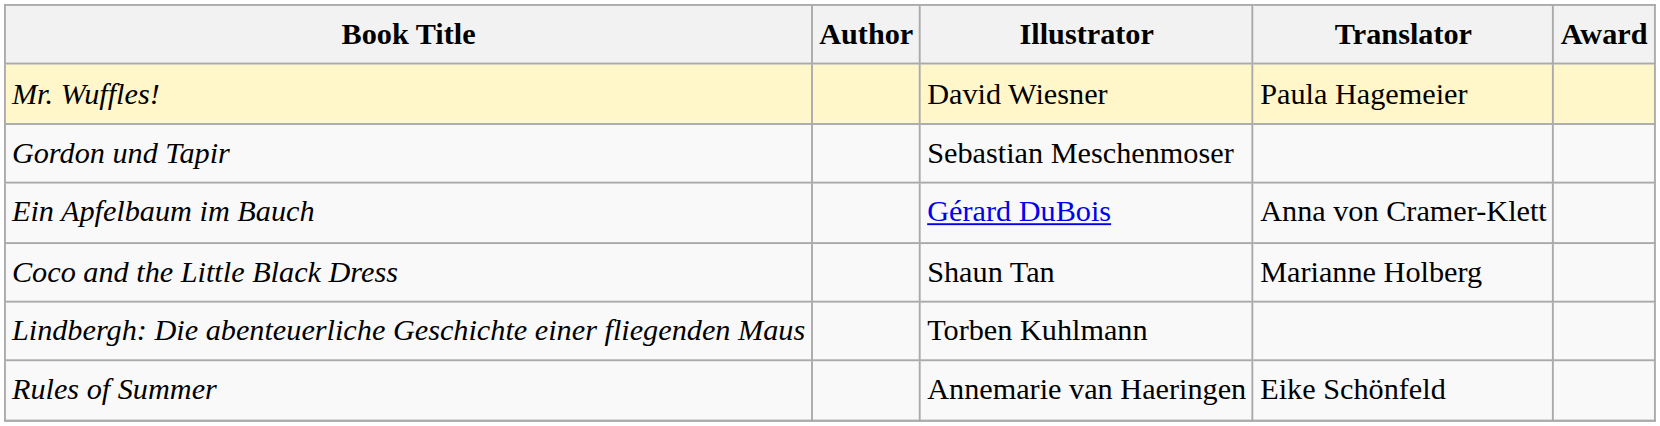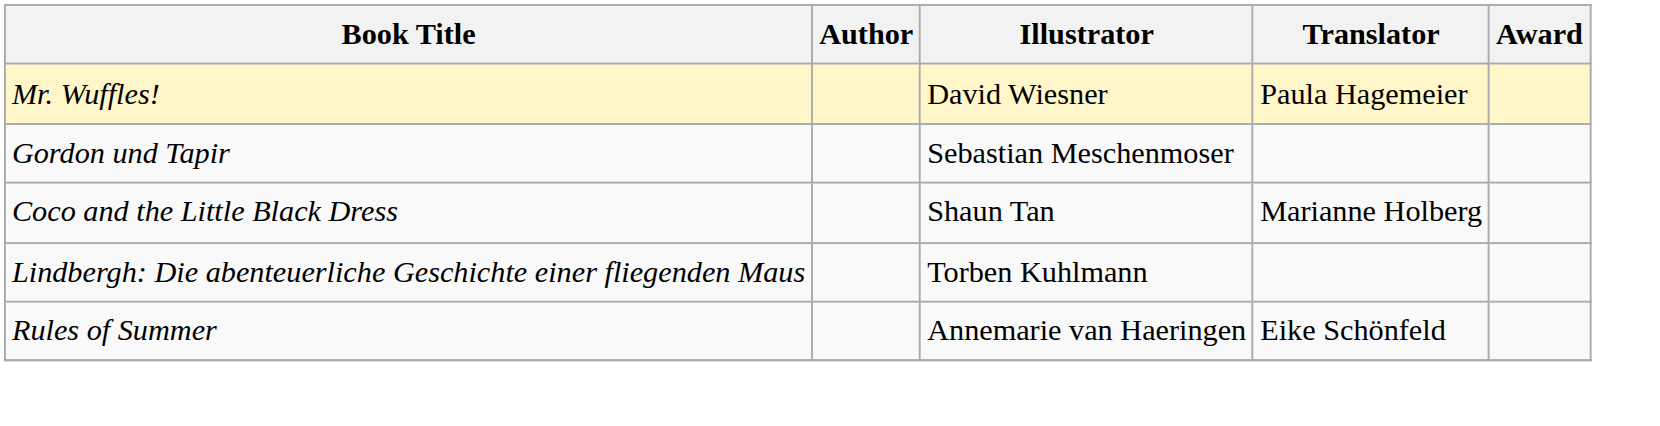 <table class="wikitable sortable mw-collapsible" style="font-size:1.00em; line-height:1.5em;">
 <tr>
 <th scope="col">Book Title</th>
 <th scope="col">Author</th>
 <th scope="col">Illustrator</th>
 <th scope="col">Translator</th>
 <th scope="col">Award</th>
 </tr>
 <tr style="background:#fff7c9">
 <td><em>Mr. Wuffles!</em></td>
 <td></td>
 <td>David Wiesner</td>
 <td>Paula Hagemeier</td>
 <td></td>
 </tr>
 <tr>
 <td><em>Gordon und Tapir</em></td>
 <td></td>
 <td>Sebastian Meschenmoser</td>
 <td></td>
-<td></td>
-</tr>
-<tr>
-<td><em>Ein Apfelbaum im Bauch</em></td>
-<td></td>
-<td><a href='#'>Gérard DuBois</a></td>
-<td>Anna von Cramer-Klett</td>
 <td></td>
 </tr>
 <tr>
 <td><em>Coco and the Little Black Dress</em></td>
 <td></td>
 <td>Shaun Tan</td>
 <td>Marianne Holberg</td>
 <td></td>
 </tr>
 <tr>
 <td><em>Lindbergh: Die abenteuerliche Geschichte einer fliegenden Maus</em></td>
 <td></td>
 <td>Torben Kuhlmann</td>
 <td></td>
 <td></td>
 </tr>
 <tr>
 <td><em>Rules of Summer</em></td>
 <td></td>
 <td>Annemarie van Haeringen</td>
 <td>Eike Schönfeld</td>
 <td></td>
 </tr>
 <tr style="background:#fff7c9">
 </tr>
 </table>
